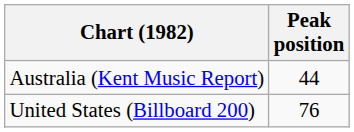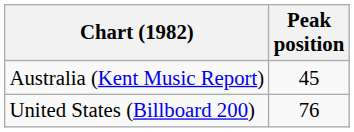 <table class="wikitable">
 <tr>
 <th>Chart (1982)</th>
 <th>Peak<br>position</th>
 </tr>
 <tr>
 <td>Australia (<a href='#'>Kent Music Report</a>)</td>
-<td style="text-align:center;">44</td>
+<td style="text-align:center;">45</td>
 </tr>
 <tr>
 <td>United States (<a href='#'>Billboard 200</a>)</td>
 <td style="text-align:center;">76</td>
 </tr>
 </table>
